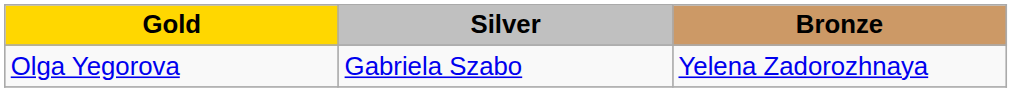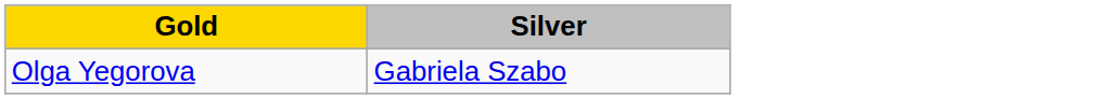 <table class="wikitable" style="text-align:left">
 <tr align="center">
 <td width=200 bgcolor=gold><strong>Gold</strong></td>
 <td width=200 bgcolor=silver><strong>Silver</strong></td>
-<td width=200 bgcolor=CC9966><strong>Bronze</strong></td>
 </tr>
 <tr>
 <td><a href='#'>Olga Yegorova</a><br><em></em></td>
 <td><a href='#'>Gabriela Szabo</a><br><em></em></td>
-<td><a href='#'>Yelena Zadorozhnaya</a><br><em></em></td>
 </tr>
 </table>
